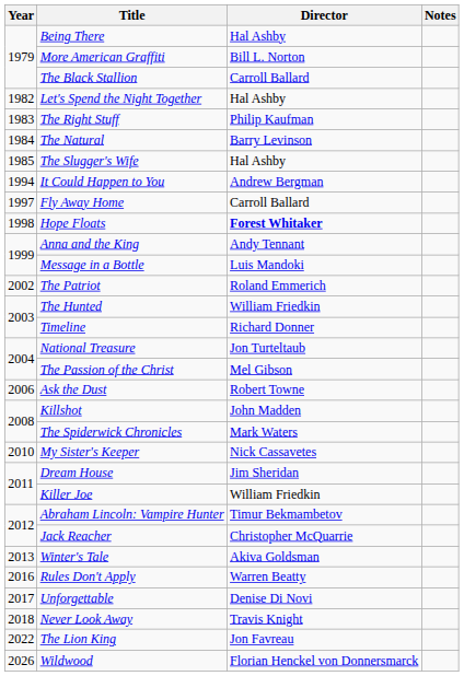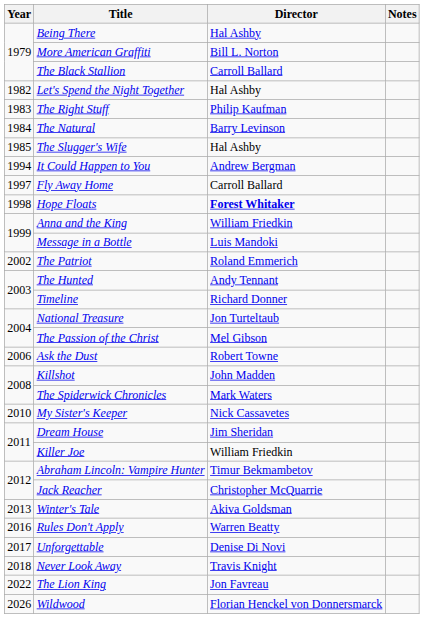 <table class="wikitable">
 <tr>
 <th>Year</th>
 <th>Title</th>
 <th>Director</th>
 <th>Notes</th>
 </tr>
 <tr>
 <td rowspan=3>1979</td>
 <td><em><a href='#'>Being There</a></em></td>
 <td><a href='#'>Hal Ashby</a></td>
 <td></td>
 </tr>
 <tr>
 <td><em><a href='#'>More American Graffiti</a></em></td>
 <td><a href='#'>Bill L. Norton</a></td>
 <td></td>
 </tr>
 <tr>
 <td><em><a href='#'>The Black Stallion</a></em></td>
 <td><a href='#'>Carroll Ballard</a></td>
 <td></td>
 </tr>
 <tr>
 <td>1982</td>
 <td><em><a href='#'>Let's Spend the Night Together</a></em></td>
 <td>Hal Ashby</td>
 <td></td>
 </tr>
 <tr>
 <td>1983</td>
 <td><em><a href='#'>The Right Stuff</a></em></td>
 <td><a href='#'>Philip Kaufman</a></td>
 <td></td>
 </tr>
 <tr>
 <td>1984</td>
 <td><em><a href='#'>The Natural</a></em></td>
 <td><a href='#'>Barry Levinson</a></td>
 <td></td>
 </tr>
 <tr>
 <td>1985</td>
 <td><em><a href='#'>The Slugger's Wife</a></em></td>
 <td>Hal Ashby</td>
 <td></td>
 </tr>
 <tr>
 <td>1994</td>
 <td><em><a href='#'>It Could Happen to You</a></em></td>
 <td><a href='#'>Andrew Bergman</a></td>
 <td></td>
 </tr>
 <tr>
 <td>1997</td>
 <td><em><a href='#'>Fly Away Home</a></em></td>
 <td>Carroll Ballard</td>
 <td></td>
 </tr>
 <tr>
 <td>1998</td>
 <td><em><a href='#'>Hope Floats</a></em></td>
 <td><strong><a href='#'>Forest Whitaker</a></strong></td>
 <td></td>
 </tr>
 <tr>
 <td rowspan=2>1999</td>
 <td><em><a href='#'>Anna and the King</a></em></td>
-<td><a href='#'>Andy Tennant</a></td>
+<td><a href='#'>William Friedkin</a></td>
 <td></td>
 </tr>
 <tr>
 <td><em><a href='#'>Message in a Bottle</a></em></td>
 <td><a href='#'>Luis Mandoki</a></td>
 <td></td>
 </tr>
 <tr>
 <td>2002</td>
 <td><em><a href='#'>The Patriot</a></em></td>
 <td><a href='#'>Roland Emmerich</a></td>
 <td></td>
 </tr>
 <tr>
 <td rowspan=2>2003</td>
 <td><em><a href='#'>The Hunted</a></em></td>
-<td><a href='#'>William Friedkin</a></td>
+<td><a href='#'>Andy Tennant</a></td>
 <td></td>
 </tr>
 <tr>
 <td><em><a href='#'>Timeline</a></em></td>
 <td><a href='#'>Richard Donner</a></td>
 <td></td>
 </tr>
 <tr>
 <td rowspan=2>2004</td>
 <td><em><a href='#'>National Treasure</a></em></td>
 <td><a href='#'>Jon Turteltaub</a></td>
 <td></td>
 </tr>
 <tr>
 <td><em><a href='#'>The Passion of the Christ</a></em></td>
 <td><a href='#'>Mel Gibson</a></td>
 <td></td>
 </tr>
 <tr>
 <td>2006</td>
 <td><em><a href='#'>Ask the Dust</a></em></td>
 <td><a href='#'>Robert Towne</a></td>
 <td></td>
 </tr>
 <tr>
 <td rowspan=2>2008</td>
 <td><em><a href='#'>Killshot</a></em></td>
 <td><a href='#'>John Madden</a></td>
 <td></td>
 </tr>
 <tr>
 <td><em><a href='#'>The Spiderwick Chronicles</a></em></td>
 <td><a href='#'>Mark Waters</a></td>
 <td></td>
 </tr>
 <tr>
 <td>2010</td>
 <td><em><a href='#'>My Sister's Keeper</a></em></td>
 <td><a href='#'>Nick Cassavetes</a></td>
 <td></td>
 </tr>
 <tr>
 <td rowspan=2>2011</td>
 <td><em><a href='#'>Dream House</a></em></td>
 <td><a href='#'>Jim Sheridan</a></td>
 <td></td>
 </tr>
 <tr>
 <td><em><a href='#'>Killer Joe</a></em></td>
 <td>William Friedkin</td>
 <td></td>
 </tr>
 <tr>
 <td rowspan=2>2012</td>
 <td><em><a href='#'>Abraham Lincoln: Vampire Hunter</a></em></td>
 <td><a href='#'>Timur Bekmambetov</a></td>
 <td></td>
 </tr>
 <tr>
 <td><em><a href='#'>Jack Reacher</a></em></td>
 <td><a href='#'>Christopher McQuarrie</a></td>
 <td></td>
 </tr>
 <tr>
 <td>2013</td>
 <td><em><a href='#'>Winter's Tale</a></em></td>
 <td><a href='#'>Akiva Goldsman</a></td>
 <td></td>
 </tr>
 <tr>
 <td>2016</td>
 <td><em><a href='#'>Rules Don't Apply</a></em></td>
 <td><a href='#'>Warren Beatty</a></td>
 <td></td>
 </tr>
 <tr>
 <td>2017</td>
 <td><em><a href='#'>Unforgettable</a></em></td>
 <td><a href='#'>Denise Di Novi</a></td>
 <td></td>
 </tr>
 <tr>
 <td>2018</td>
 <td><em><a href='#'>Never Look Away</a></em></td>
 <td><a href='#'>Travis Knight</a></td>
 <td></td>
 </tr>
 <tr>
 <td>2022</td>
 <td><em><a href='#'>The Lion King</a></em></td>
 <td><a href='#'>Jon Favreau</a></td>
 <td></td>
 </tr>
 <tr>
 <td>2026</td>
 <td><em><a href='#'>Wildwood</a></em></td>
 <td><a href='#'>Florian Henckel von Donnersmarck</a></td>
 <td></td>
 </tr>
 </table>
